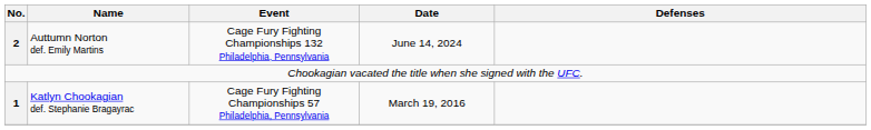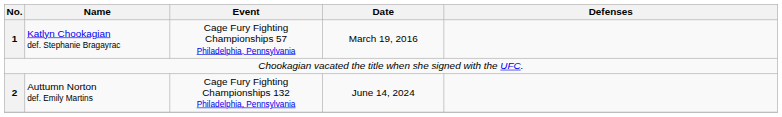 <table class="wikitable">
 <tr>
 <th width=1%>No.</th>
 <th width=19%>Name</th>
 <th width=20%>Event</th>
 <th width=16%>Date</th>
 <th width=44%>Defenses</th>
 </tr>
 <tr>
+<th>1</th>
+<td style="text-align:left"> <a href='#'>Katlyn Chookagian</a><br><small>def. Stephanie Bragayrac</small></td>
+<td style="text-align:center">Cage Fury Fighting Championships 57<br><small><a href='#'>Philadelphia, Pennsylvania</a></small></td>
+<td style="text-align:center">March 19, 2016</td>
+<td></td>
+</tr>
+<tr>
+<td style="text-align:center" colspan="5"><em>Chookagian vacated the title when she signed with the <a href='#'>UFC</a>.</em></td>
+</tr>
+<tr>
 <th>2</th>
 <td> Auttumn Norton<br><small>def. Emily Martins</small></td>
 <td style="text-align:center">Cage Fury Fighting Championships 132<br><small><a href='#'>Philadelphia, Pennsylvania</a></small></td>
 <td style="text-align:center">June 14, 2024</td>
 <td></td>
 </tr>
 <tr>
-<td style="text-align:center" colspan="5"><em>Chookagian vacated the title when she signed with the <a href='#'>UFC</a>.</em></td>
-</tr>
-<tr>
-<th>1</th>
-<td style="text-align:left"> <a href='#'>Katlyn Chookagian</a><br><small>def. Stephanie Bragayrac</small></td>
-<td style="text-align:center">Cage Fury Fighting Championships 57<br><small><a href='#'>Philadelphia, Pennsylvania</a></small></td>
-<td style="text-align:center">March 19, 2016</td>
-<td></td>
-</tr>
-<tr>
 </tr>
 </table>
